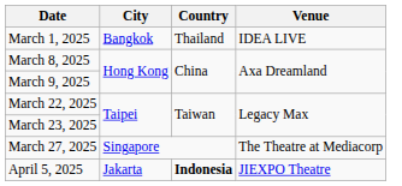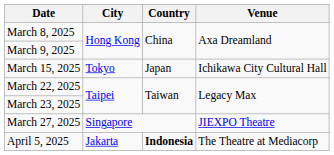 <table class="wikitable">
 <tr>
 <th>Date</th>
 <th>City</th>
 <th>Country</th>
 <th>Venue</th>
-</tr>
-<tr>
-<td>March 1, 2025</td>
-<td><a href='#'>Bangkok</a></td>
-<td>Thailand</td>
-<td>IDEA LIVE</td>
 </tr>
 <tr>
 <td>March 8, 2025</td>
 <td rowspan="2"><a href='#'>Hong Kong</a></td>
 <td rowspan="2">China</td>
 <td rowspan="2">Axa Dreamland</td>
 </tr>
 <tr>
 <td>March 9, 2025</td>
+</tr>
+<tr>
+<td>March 15, 2025</td>
+<td><a href='#'>Tokyo</a></td>
+<td>Japan</td>
+<td>Ichikawa City Cultural Hall</td>
 </tr>
 <tr>
 <td>March 22, 2025</td>
 <td rowspan="2"><a href='#'>Taipei</a></td>
 <td rowspan="2">Taiwan</td>
 <td rowspan="2">Legacy Max</td>
 </tr>
 <tr>
 <td>March 23, 2025</td>
 </tr>
 <tr>
 <td>March 27, 2025</td>
 <td colspan="2"><a href='#'>Singapore</a></td>
-<td>The Theatre at Mediacorp</td>
+<td><a href='#'>JIEXPO Theatre</a></td>
 </tr>
 <tr>
 <td>April 5, 2025</td>
 <td><a href='#'>Jakarta</a></td>
 <td><strong>Indonesia</strong></td>
-<td><a href='#'>JIEXPO Theatre</a></td>
+<td>The Theatre at Mediacorp</td>
 </tr>
 </table>
